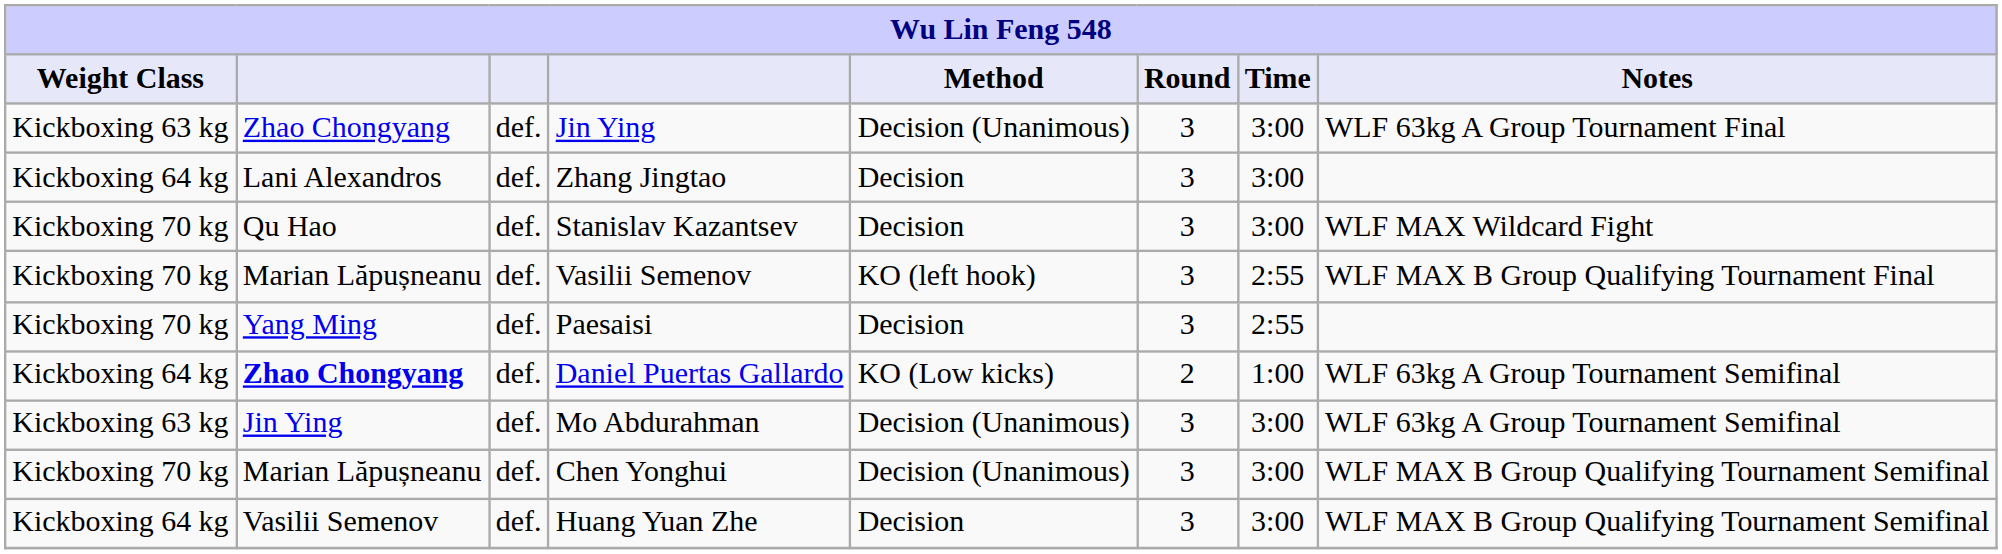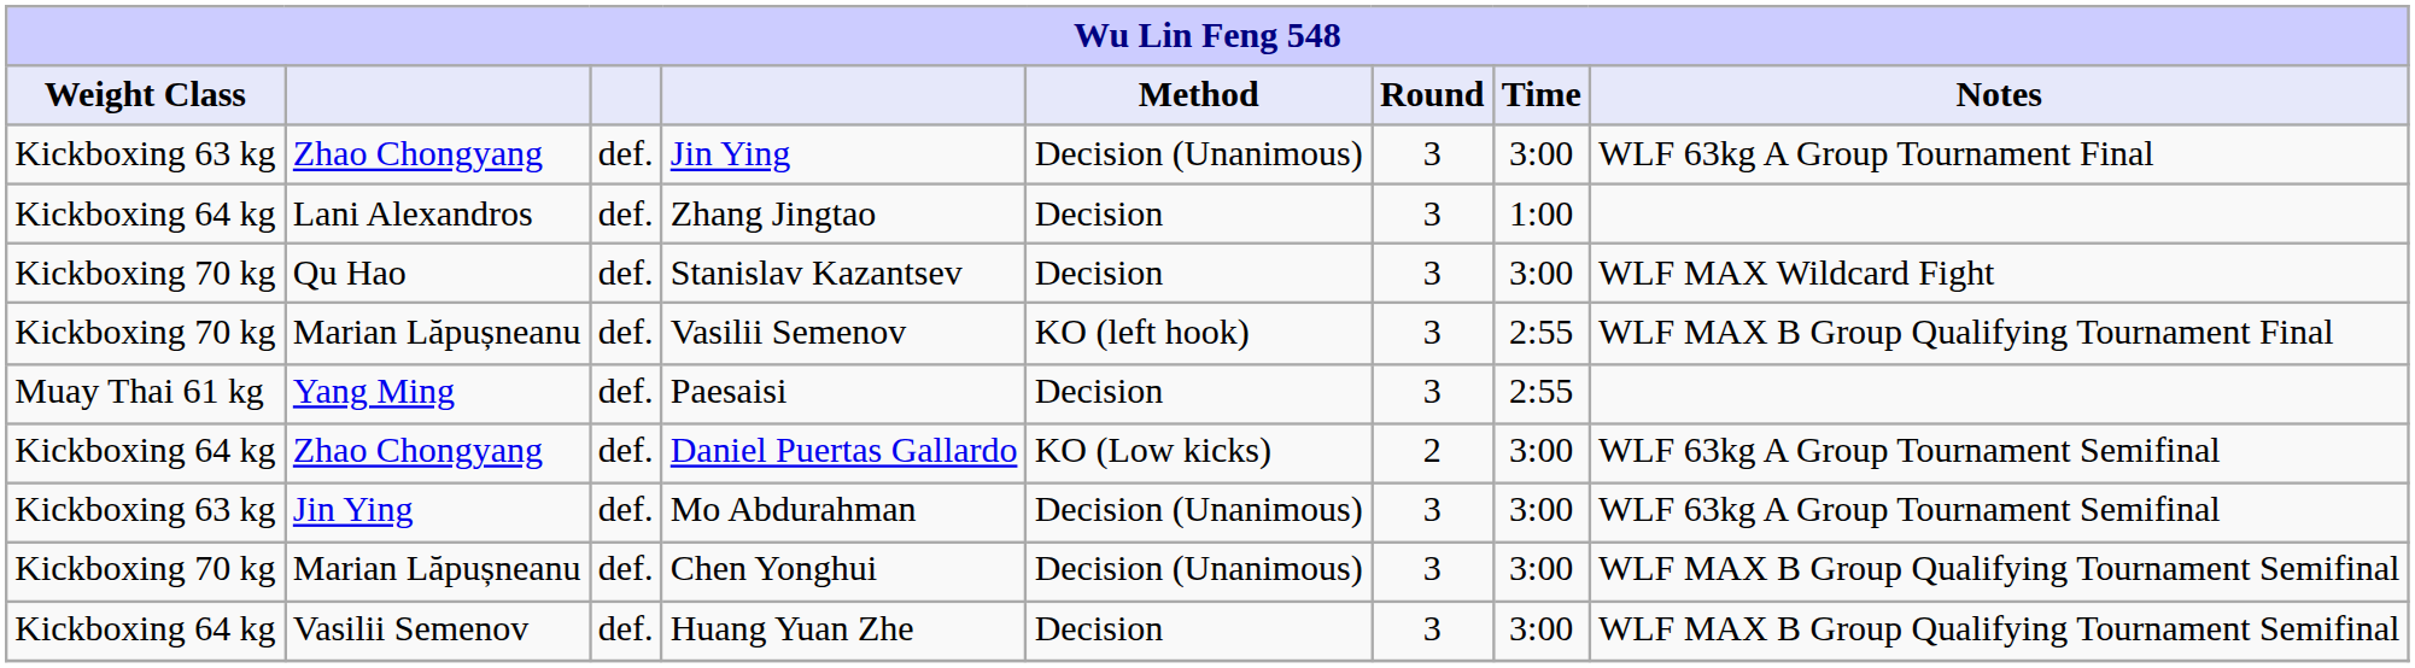 <table class="wikitable" style="font-size: 80%;">
 <tr>
 <th colspan="8" style="background-color: #ccf; color: #000080; text-align: center;">Wu Lin Feng 548</th>
 </tr>
 <tr>
 <th colspan="1" style="background-color: #E6E8FA; color: #000000; text-align: center;">Weight Class</th>
 <th colspan="1" style="background-color: #E6E8FA; color: #000000; text-align: center;"></th>
 <th colspan="1" style="background-color: #E6E8FA; color: #000000; text-align: center;"></th>
 <th colspan="1" style="background-color: #E6E8FA; color: #000000; text-align: center;"></th>
 <th colspan="1" style="background-color: #E6E8FA; color: #000000; text-align: center;">Method</th>
 <th colspan="1" style="background-color: #E6E8FA; color: #000000; text-align: center;">Round</th>
 <th colspan="1" style="background-color: #E6E8FA; color: #000000; text-align: center;">Time</th>
 <th colspan="1" style="background-color: #E6E8FA; color: #000000; text-align: center;">Notes</th>
 </tr>
 <tr>
 <td>Kickboxing 63 kg</td>
 <td> <a href='#'>Zhao Chongyang</a></td>
 <td align=center>def.</td>
 <td> <a href='#'>Jin Ying</a></td>
 <td>Decision (Unanimous)</td>
 <td align=center>3</td>
 <td align=center>3:00</td>
 <td>WLF 63kg A Group Tournament Final</td>
 </tr>
 <tr>
 <td>Kickboxing 64 kg</td>
 <td> Lani Alexandros</td>
 <td align=center>def.</td>
 <td> Zhang Jingtao</td>
 <td>Decision</td>
 <td align=center>3</td>
-<td align=center>3:00</td>
+<td align=center>1:00</td>
 <td></td>
 </tr>
 <tr>
 <td>Kickboxing 70 kg</td>
 <td> Qu Hao</td>
 <td align=center>def.</td>
 <td> Stanislav Kazantsev</td>
 <td>Decision</td>
 <td align=center>3</td>
 <td align=center>3:00</td>
 <td>WLF MAX Wildcard Fight</td>
 </tr>
 <tr>
 <td>Kickboxing 70 kg</td>
 <td> Marian Lăpușneanu</td>
 <td align=center>def.</td>
 <td> Vasilii Semenov</td>
 <td>KO (left hook)</td>
 <td align=center>3</td>
 <td align=center>2:55</td>
 <td>WLF MAX B Group Qualifying Tournament Final</td>
 </tr>
 <tr>
-<td>Kickboxing 70 kg</td>
+<td>Muay Thai 61 kg</td>
 <td> <a href='#'>Yang Ming</a></td>
 <td align=center>def.</td>
 <td> Paesaisi</td>
 <td>Decision</td>
 <td align=center>3</td>
 <td align=center>2:55</td>
 <td></td>
 </tr>
 <tr>
 <td>Kickboxing 64 kg</td>
-<td><strong> <a href='#'>Zhao Chongyang</a></strong></td>
+<td> <a href='#'>Zhao Chongyang</a></td>
 <td align=center>def.</td>
 <td> <a href='#'>Daniel Puertas Gallardo</a></td>
 <td>KO (Low kicks)</td>
 <td align=center>2</td>
-<td align=center>1:00</td>
+<td align=center>3:00</td>
 <td>WLF 63kg A Group Tournament Semifinal</td>
 </tr>
 <tr>
 <td>Kickboxing 63 kg</td>
 <td> <a href='#'>Jin Ying</a></td>
 <td align=center>def.</td>
 <td> Mo Abdurahman</td>
 <td>Decision (Unanimous)</td>
 <td align=center>3</td>
 <td align=center>3:00</td>
 <td>WLF 63kg A Group Tournament Semifinal</td>
 </tr>
 <tr>
 <td>Kickboxing 70 kg</td>
 <td> Marian Lăpușneanu</td>
 <td align=center>def.</td>
 <td> Chen Yonghui</td>
 <td>Decision (Unanimous)</td>
 <td align=center>3</td>
 <td align=center>3:00</td>
 <td>WLF MAX B Group Qualifying Tournament Semifinal</td>
 </tr>
 <tr>
 <td>Kickboxing 64 kg</td>
 <td> Vasilii Semenov</td>
 <td align=center>def.</td>
 <td> Huang Yuan Zhe</td>
 <td>Decision</td>
 <td align=center>3</td>
 <td align=center>3:00</td>
 <td>WLF MAX B Group Qualifying Tournament Semifinal</td>
 </tr>
 <tr>
 </tr>
 </table>
